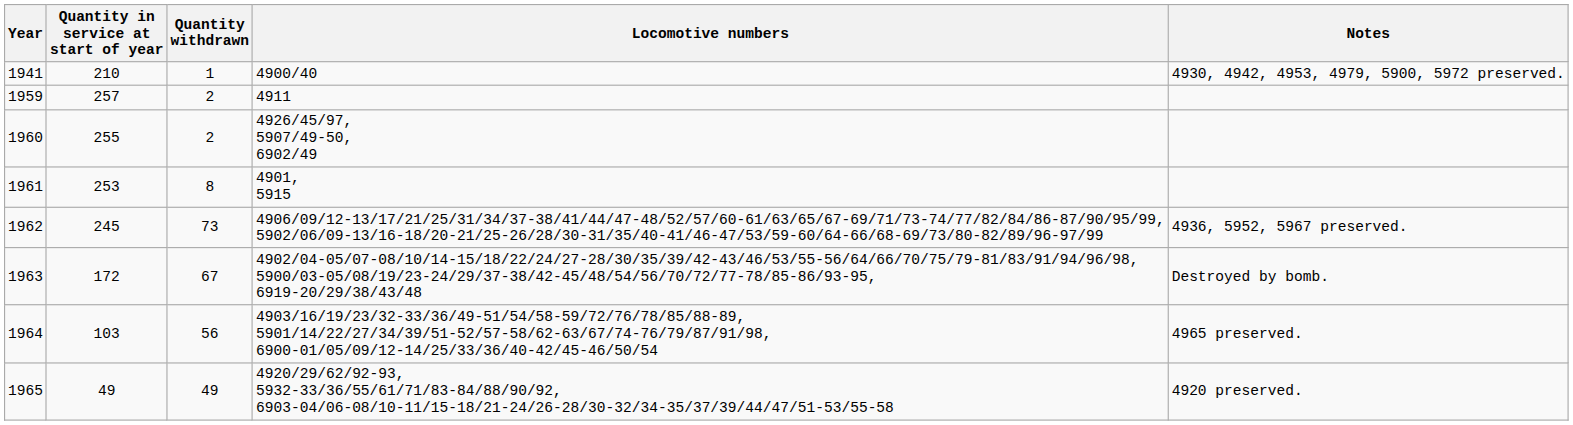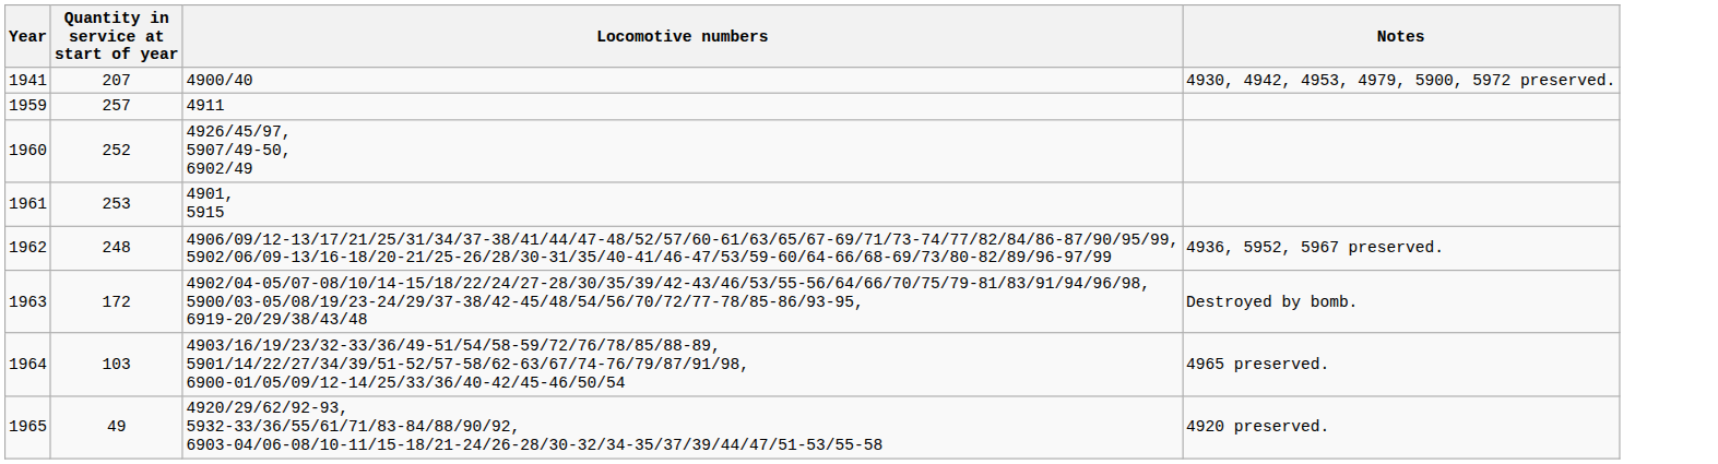 <table class="wikitable" style=text-align:center>
 <tr>
 <th>Year</th>
 <th>Quantity in<br>service at<br>start of year</th>
-<th>Quantity<br>withdrawn</th>
 <th>Locomotive numbers</th>
 <th>Notes</th>
 </tr>
 <tr>
 <td>1941</td>
-<td>210</td>
-<td>1</td>
+<td>207</td>
 <td align=left>4900/40</td>
 <td align=left>4930, 4942, 4953, 4979, 5900, 5972 preserved.</td>
 </tr>
 <tr>
 <td>1959</td>
 <td>257</td>
-<td>2</td>
 <td align=left>4911</td>
 <td align=left></td>
 </tr>
 <tr>
 <td>1960</td>
-<td>255</td>
-<td>2</td>
+<td>252</td>
 <td align=left>4926/45/97,<br>5907/49-50,<br>6902/49</td>
 <td align=left></td>
 </tr>
 <tr>
 <td>1961</td>
 <td>253</td>
-<td>8</td>
 <td align=left>4901,<br>5915</td>
 <td align=left></td>
 </tr>
 <tr>
 <td>1962</td>
-<td>245</td>
-<td>73</td>
+<td>248</td>
 <td align=left>4906/09/12-13/17/21/25/31/34/37-38/41/44/47-48/52/57/60-61/63/65/67-69/71/73-74/77/82/84/86-87/90/95/99,<br>5902/06/09-13/16-18/20-21/25-26/28/30-31/35/40-41/46-47/53/59-60/64-66/68-69/73/80-82/89/96-97/99</td>
 <td align=left>4936, 5952, 5967 preserved.</td>
 </tr>
 <tr>
 <td>1963</td>
 <td>172</td>
-<td>67</td>
 <td align=left>4902/04-05/07-08/10/14-15/18/22/24/27-28/30/35/39/42-43/46/53/55-56/64/66/70/75/79-81/83/91/94/96/98,<br>5900/03-05/08/19/23-24/29/37-38/42-45/48/54/56/70/72/77-78/85-86/93-95,<br>6919-20/29/38/43/48</td>
 <td align=left>Destroyed by bomb.</td>
 </tr>
 <tr>
 <td>1964</td>
 <td>103</td>
-<td>56</td>
 <td align=left>4903/16/19/23/32-33/36/49-51/54/58-59/72/76/78/85/88-89,<br>5901/14/22/27/34/39/51-52/57-58/62-63/67/74-76/79/87/91/98,<br>6900-01/05/09/12-14/25/33/36/40-42/45-46/50/54</td>
 <td align=left>4965 preserved.</td>
 </tr>
 <tr>
 <td>1965</td>
 <td>49</td>
-<td>49</td>
 <td align=left>4920/29/62/92-93,<br>5932-33/36/55/61/71/83-84/88/90/92,<br>6903-04/06-08/10-11/15-18/21-24/26-28/30-32/34-35/37/39/44/47/51-53/55-58</td>
 <td align=left>4920 preserved.</td>
 </tr>
 </table>
